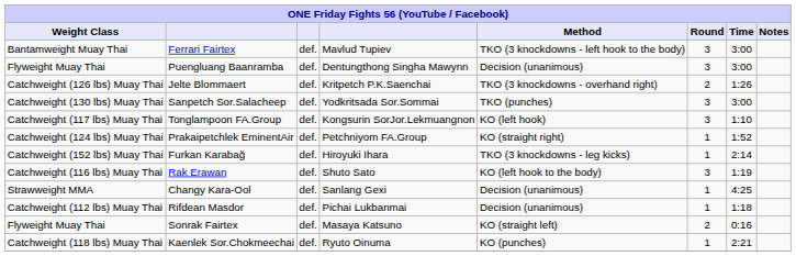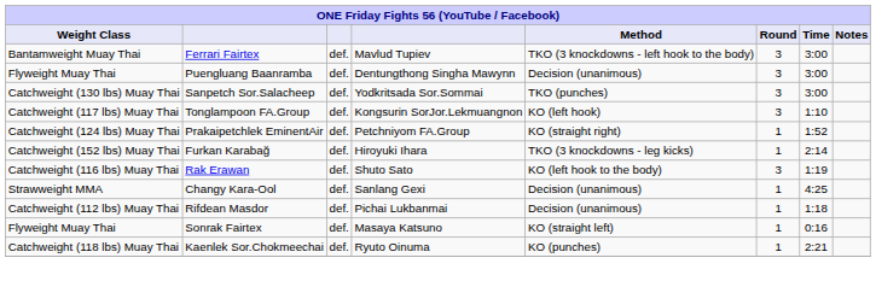 <table class="wikitable" style="font-size: 80%;">
 <tr>
 <th colspan="8" style="background-color: #ccf; color: #000080; text-align: center;"><strong>ONE Friday Fights 56 (YouTube / Facebook)</strong></th>
 </tr>
 <tr>
 <th colspan="1" style="background-color: #E6E8FA; color: #000000; text-align: center;">Weight Class</th>
 <th colspan="1" style="background-color: #E6E8FA; color: #000000; text-align: center;"></th>
 <th colspan="1" style="background-color: #E6E8FA; color: #000000; text-align: center;"></th>
 <th colspan="1" style="background-color: #E6E8FA; color: #000000; text-align: center;"></th>
 <th colspan="1" style="background-color: #E6E8FA; color: #000000; text-align: center;">Method</th>
 <th colspan="1" style="background-color: #E6E8FA; color: #000000; text-align: center;">Round</th>
 <th colspan="1" style="background-color: #E6E8FA; color: #000000; text-align: center;">Time</th>
 <th colspan="1" style="background-color: #E6E8FA; color: #000000; text-align: center;">Notes</th>
 </tr>
 <tr>
 <td>Bantamweight Muay Thai</td>
 <td> <a href='#'>Ferrari Fairtex</a></td>
 <td>def.</td>
 <td> Mavlud Tupiev</td>
 <td>TKO (3 knockdowns - left hook to the body)</td>
 <td align=center>3</td>
 <td align=center>3:00</td>
 <td></td>
 </tr>
 <tr>
 <td>Flyweight Muay Thai</td>
 <td> Puengluang Baanramba</td>
 <td>def.</td>
 <td> Dentungthong Singha Mawynn</td>
 <td>Decision (unanimous)</td>
 <td align=center>3</td>
 <td align=center>3:00</td>
-<td></td>
-</tr>
-<tr>
-<td>Catchweight (126 lbs) Muay Thai</td>
-<td> Jelte Blommaert</td>
-<td>def.</td>
-<td> Kritpetch P.K.Saenchai</td>
-<td>TKO (3 knockdowns - overhand right)</td>
-<td align=center>2</td>
-<td align=center>1:26</td>
 <td></td>
 </tr>
 <tr>
 <td>Catchweight (130 lbs) Muay Thai</td>
 <td> Sanpetch Sor.Salacheep</td>
 <td>def.</td>
 <td> Yodkritsada Sor.Sommai</td>
 <td>TKO (punches)</td>
 <td align=center>3</td>
 <td align=center>3:00</td>
 <td></td>
 </tr>
 <tr>
 <td>Catchweight (117 lbs) Muay Thai</td>
 <td> Tonglampoon FA.Group</td>
 <td>def.</td>
 <td> Kongsurin SorJor.Lekmuangnon</td>
 <td>KO (left hook)</td>
 <td align=center>3</td>
 <td align=center>1:10</td>
 <td></td>
 </tr>
 <tr>
 <td>Catchweight (124 lbs) Muay Thai</td>
 <td> Prakaipetchlek EminentAir</td>
 <td>def.</td>
 <td> Petchniyom FA.Group</td>
 <td>KO (straight right)</td>
 <td align=center>1</td>
 <td align=center>1:52</td>
 <td></td>
 </tr>
 <tr>
 <td>Catchweight (152 lbs) Muay Thai</td>
 <td> Furkan Karabağ</td>
 <td>def.</td>
 <td> Hiroyuki Ihara</td>
 <td>TKO (3 knockdowns - leg kicks)</td>
 <td align=center>1</td>
 <td align=center>2:14</td>
 <td></td>
 </tr>
 <tr>
 <td>Catchweight (116 lbs) Muay Thai</td>
 <td> <a href='#'>Rak Erawan</a></td>
 <td>def.</td>
 <td> Shuto Sato</td>
 <td>KO (left hook to the body)</td>
 <td align=center>3</td>
 <td align=center>1:19</td>
 <td></td>
 </tr>
 <tr>
 <td>Strawweight MMA</td>
 <td> Changy Kara-Ool</td>
 <td>def.</td>
 <td> Sanlang Gexi</td>
 <td>Decision (unanimous)</td>
 <td align=center>1</td>
 <td align=center>4:25</td>
 <td></td>
 </tr>
 <tr>
 <td>Catchweight (112 lbs) Muay Thai</td>
 <td> Rifdean Masdor</td>
 <td>def.</td>
 <td> Pichai Lukbanmai</td>
 <td>Decision (unanimous)</td>
 <td align=center>1</td>
 <td align=center>1:18</td>
 <td></td>
 </tr>
 <tr>
 <td>Flyweight Muay Thai</td>
 <td> Sonrak Fairtex</td>
 <td>def.</td>
 <td> Masaya Katsuno</td>
 <td>KO (straight left)</td>
-<td align=center>2</td>
+<td align=center>1</td>
 <td align=center>0:16</td>
 <td></td>
 </tr>
 <tr>
 <td>Catchweight (118 lbs) Muay Thai</td>
 <td> Kaenlek Sor.Chokmeechai</td>
 <td>def.</td>
 <td> Ryuto Oinuma</td>
 <td>KO (punches)</td>
 <td align=center>1</td>
 <td align=center>2:21</td>
 <td></td>
 </tr>
 <tr>
 </tr>
 </table>
